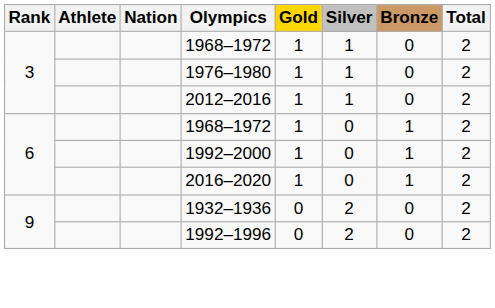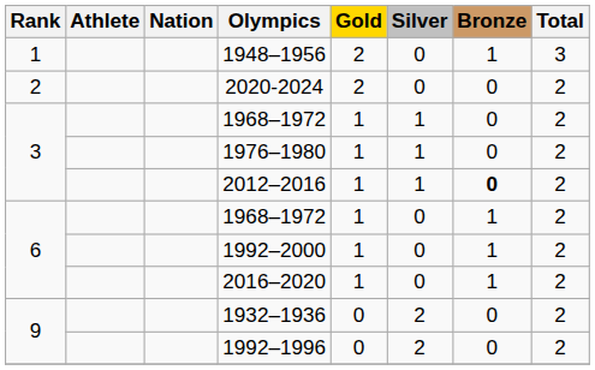 <table class="wikitable sortable" style="text-align:center">
 <tr>
 <th>Rank</th>
 <th>Athlete</th>
 <th>Nation</th>
 <th>Olympics</th>
 <th style="background-color:gold">Gold</th>
 <th style="background-color:silver">Silver</th>
 <th style="background-color:#cc9966">Bronze</th>
 <th>Total</th>
+</tr>
+<tr>
+<td>1</td>
+<td align=left></td>
+<td align=left></td>
+<td>1948–1956</td>
+<td>2</td>
+<td>0</td>
+<td>1</td>
+<td>3</td>
+</tr>
+<tr>
+<td rowspan=1>2</td>
+<td align=left></td>
+<td align=left></td>
+<td>2020-2024</td>
+<td>2</td>
+<td>0</td>
+<td>0</td>
+<td>2</td>
 </tr>
 <tr>
 <td rowspan=3>3</td>
 <td align=left></td>
 <td align=left></td>
 <td>1968–1972</td>
 <td>1</td>
 <td>1</td>
 <td>0</td>
 <td>2</td>
 </tr>
 <tr>
 <td align=left></td>
 <td align=left></td>
 <td>1976–1980</td>
 <td>1</td>
 <td>1</td>
 <td>0</td>
 <td>2</td>
 </tr>
 <tr>
 <td align=left></td>
 <td align=left></td>
 <td>2012–2016</td>
 <td>1</td>
 <td>1</td>
-<td>0</td>
+<td><strong>0</strong></td>
 <td>2</td>
 </tr>
 <tr>
 <td rowspan=3>6</td>
 <td align=left></td>
 <td align=left></td>
 <td>1968–1972</td>
 <td>1</td>
 <td>0</td>
 <td>1</td>
 <td>2</td>
 </tr>
 <tr>
 <td align=left></td>
 <td align=left><br></td>
 <td>1992–2000</td>
 <td>1</td>
 <td>0</td>
 <td>1</td>
 <td>2</td>
 </tr>
 <tr>
 <td align=left></td>
 <td align=left></td>
 <td>2016–2020</td>
 <td>1</td>
 <td>0</td>
 <td>1</td>
 <td>2</td>
 </tr>
 <tr>
 <td rowspan=2>9</td>
 <td align=left></td>
 <td align=left></td>
 <td>1932–1936</td>
 <td>0</td>
 <td>2</td>
 <td>0</td>
 <td>2</td>
 </tr>
 <tr>
 <td align=left></td>
 <td align=left><br></td>
 <td>1992–1996</td>
 <td>0</td>
 <td>2</td>
 <td>0</td>
 <td>2</td>
 </tr>
 <tr>
 </tr>
 </table>
